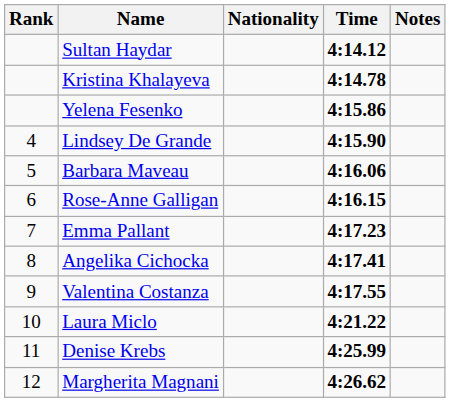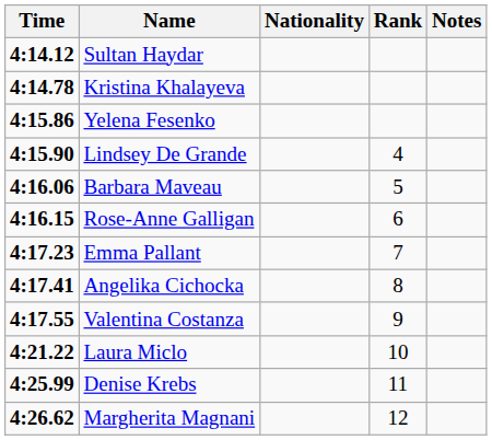 <table class="wikitable sortable" style="text-align:center">
 <tr>
-<th>Rank</th>
+<th>Time</th>
 <th>Name</th>
 <th>Nationality</th>
-<th>Time</th>
+<th>Rank</th>
 <th>Notes</th>
 </tr>
 <tr>
-<td></td>
+<td><strong>4:14.12</strong></td>
 <td align=left><a href='#'>Sultan Haydar</a></td>
 <td align=left></td>
-<td><strong>4:14.12</strong></td>
+<td></td>
 <td></td>
 </tr>
 <tr>
-<td></td>
+<td><strong>4:14.78</strong></td>
 <td align=left><a href='#'>Kristina Khalayeva</a></td>
 <td align=left></td>
-<td><strong>4:14.78</strong></td>
+<td></td>
 <td></td>
 </tr>
 <tr>
-<td></td>
+<td><strong>4:15.86</strong></td>
 <td align=left><a href='#'>Yelena Fesenko</a></td>
 <td align=left></td>
-<td><strong>4:15.86</strong></td>
+<td></td>
 <td></td>
 </tr>
 <tr>
-<td>4</td>
+<td><strong>4:15.90</strong></td>
 <td align=left><a href='#'>Lindsey De Grande</a></td>
 <td align=left></td>
-<td><strong>4:15.90</strong></td>
+<td>4</td>
 <td></td>
 </tr>
 <tr>
-<td>5</td>
+<td><strong>4:16.06</strong></td>
 <td align=left><a href='#'>Barbara Maveau</a></td>
 <td align=left></td>
-<td><strong>4:16.06</strong></td>
+<td>5</td>
 <td></td>
 </tr>
 <tr>
-<td>6</td>
+<td><strong>4:16.15</strong></td>
 <td align=left><a href='#'>Rose-Anne Galligan</a></td>
 <td align=left></td>
-<td><strong>4:16.15</strong></td>
+<td>6</td>
 <td></td>
 </tr>
 <tr>
-<td>7</td>
+<td><strong>4:17.23</strong></td>
 <td align=left><a href='#'>Emma Pallant</a></td>
 <td align=left></td>
-<td><strong>4:17.23</strong></td>
+<td>7</td>
 <td></td>
 </tr>
 <tr>
-<td>8</td>
+<td><strong>4:17.41</strong></td>
 <td align=left><a href='#'>Angelika Cichocka</a></td>
 <td align=left></td>
-<td><strong>4:17.41</strong></td>
+<td>8</td>
 <td></td>
 </tr>
 <tr>
-<td>9</td>
+<td><strong>4:17.55</strong></td>
 <td align=left><a href='#'>Valentina Costanza</a></td>
 <td align=left></td>
-<td><strong>4:17.55</strong></td>
+<td>9</td>
 <td></td>
 </tr>
 <tr>
-<td>10</td>
+<td><strong>4:21.22</strong></td>
 <td align=left><a href='#'>Laura Miclo</a></td>
 <td align=left></td>
-<td><strong>4:21.22</strong></td>
+<td>10</td>
 <td></td>
 </tr>
 <tr>
-<td>11</td>
+<td><strong>4:25.99</strong></td>
 <td align=left><a href='#'>Denise Krebs</a></td>
 <td align=left></td>
-<td><strong>4:25.99</strong></td>
+<td>11</td>
 <td></td>
 </tr>
 <tr>
-<td>12</td>
+<td><strong>4:26.62</strong></td>
 <td align=left><a href='#'>Margherita Magnani</a></td>
 <td align=left></td>
-<td><strong>4:26.62</strong></td>
+<td>12</td>
 <td></td>
 </tr>
 </table>
